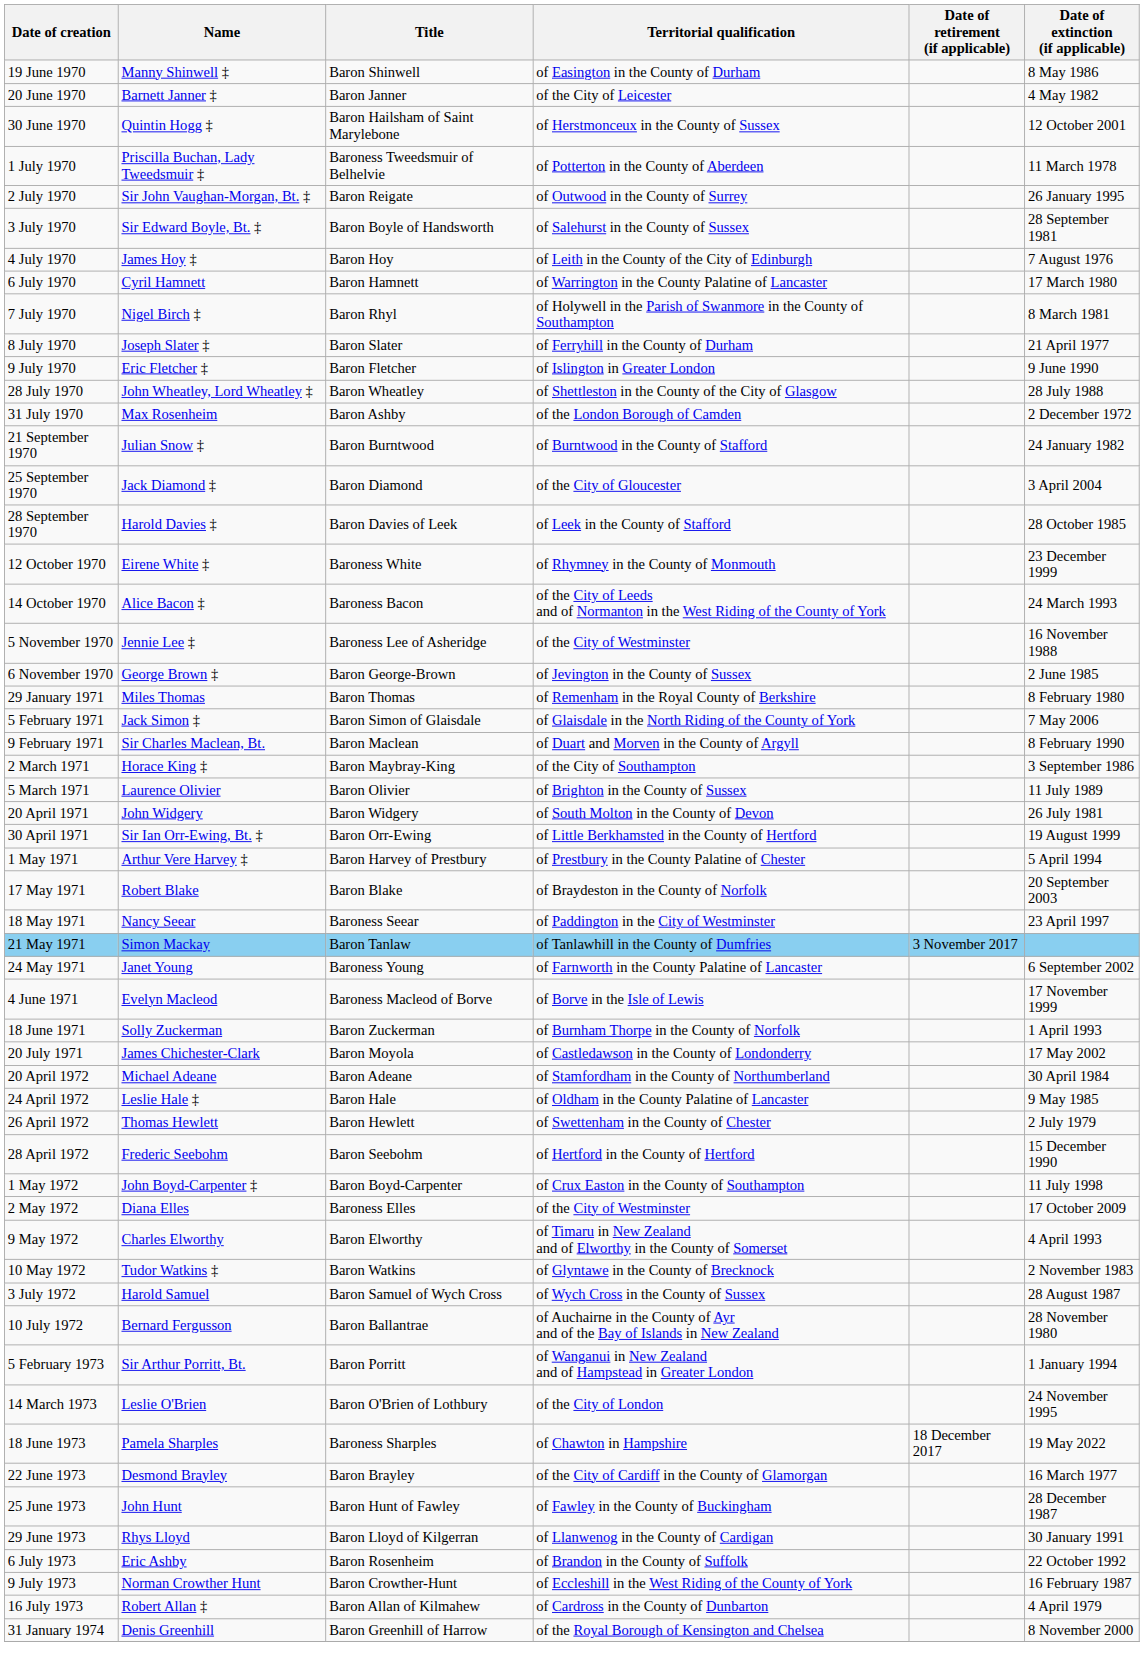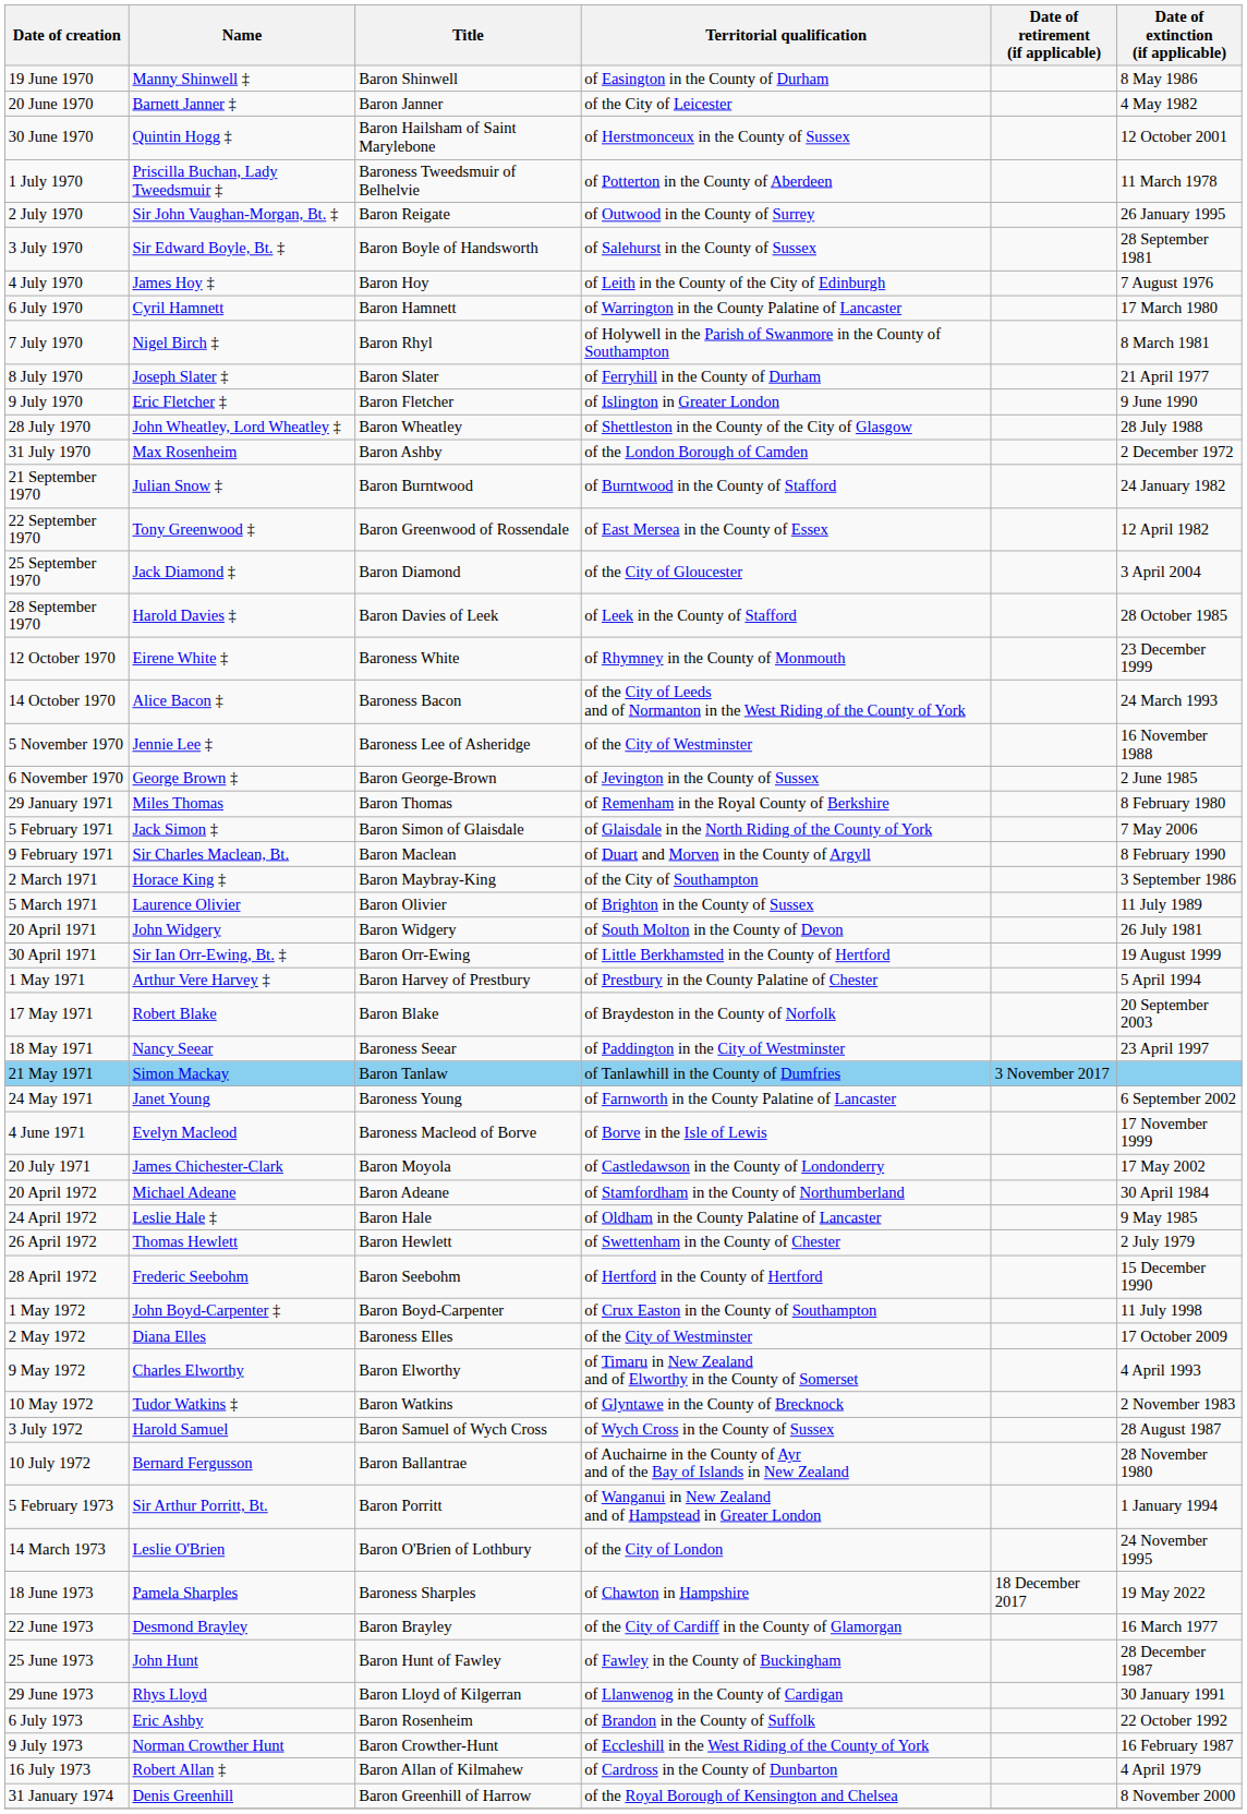 <table class="wikitable sortable sticky-header">
 <tr>
 <th>Date of creation</th>
 <th>Name</th>
 <th>Title</th>
 <th>Territorial qualification</th>
 <th>Date of retirement<br>(if applicable)</th>
 <th>Date of extinction<br>(if applicable)</th>
 </tr>
 <tr>
 <td>19 June 1970</td>
 <td><a href='#'>Manny Shinwell</a> ‡</td>
 <td>Baron Shinwell</td>
 <td>of <a href='#'>Easington</a> in the County of <a href='#'>Durham</a></td>
 <td></td>
 <td>8 May 1986</td>
 </tr>
 <tr>
 <td>20 June 1970</td>
 <td><a href='#'>Barnett Janner</a> ‡ </td>
 <td>Baron Janner</td>
 <td>of the City of <a href='#'>Leicester</a></td>
 <td></td>
 <td>4 May 1982</td>
 </tr>
 <tr>
 <td>30 June 1970</td>
 <td><a href='#'>Quintin Hogg</a> ‡ </td>
 <td>Baron Hailsham of Saint Marylebone</td>
 <td>of <a href='#'>Herstmonceux</a> in the County of <a href='#'>Sussex</a></td>
 <td></td>
 <td>12 October 2001</td>
 </tr>
 <tr>
 <td>1 July 1970</td>
 <td><a href='#'>Priscilla Buchan, Lady Tweedsmuir</a> ‡ </td>
 <td>Baroness Tweedsmuir of Belhelvie</td>
 <td>of <a href='#'>Potterton</a> in the County of <a href='#'>Aberdeen</a></td>
 <td></td>
 <td>11 March 1978</td>
 </tr>
 <tr>
 <td>2 July 1970</td>
 <td><a href='#'>Sir John Vaughan-Morgan, Bt.</a> ‡</td>
 <td>Baron Reigate</td>
 <td>of <a href='#'>Outwood</a> in the County of <a href='#'>Surrey</a></td>
 <td></td>
 <td>26 January 1995</td>
 </tr>
 <tr>
 <td>3 July 1970</td>
 <td><a href='#'>Sir Edward Boyle, Bt.</a> ‡</td>
 <td>Baron Boyle of Handsworth</td>
 <td>of <a href='#'>Salehurst</a> in the County of <a href='#'>Sussex</a></td>
 <td></td>
 <td>28 September 1981</td>
 </tr>
 <tr>
 <td>4 July 1970</td>
 <td><a href='#'>James Hoy</a> ‡</td>
 <td>Baron Hoy</td>
 <td>of <a href='#'>Leith</a> in the County of the City of <a href='#'>Edinburgh</a></td>
 <td></td>
 <td>7 August 1976</td>
 </tr>
 <tr>
 <td>6 July 1970</td>
 <td><a href='#'>Cyril Hamnett</a></td>
 <td>Baron Hamnett</td>
 <td>of <a href='#'>Warrington</a> in the County Palatine of <a href='#'>Lancaster</a></td>
 <td></td>
 <td>17 March 1980</td>
 </tr>
 <tr>
 <td>7 July 1970</td>
 <td><a href='#'>Nigel Birch</a> ‡</td>
 <td>Baron Rhyl</td>
 <td>of Holywell in the <a href='#'>Parish of Swanmore</a> in the County of <a href='#'>Southampton</a></td>
 <td></td>
 <td>8 March 1981</td>
 </tr>
 <tr>
 <td>8 July 1970</td>
 <td><a href='#'>Joseph Slater</a> ‡</td>
 <td>Baron Slater</td>
 <td>of <a href='#'>Ferryhill</a> in the County of <a href='#'>Durham</a></td>
 <td></td>
 <td>21 April 1977</td>
 </tr>
 <tr>
 <td>9 July 1970</td>
 <td><a href='#'>Eric Fletcher</a> ‡</td>
 <td>Baron Fletcher</td>
 <td>of <a href='#'>Islington</a> in <a href='#'>Greater London</a></td>
 <td></td>
 <td>9 June 1990</td>
 </tr>
 <tr>
 <td>28 July 1970</td>
 <td><a href='#'>John Wheatley, Lord Wheatley</a> ‡</td>
 <td>Baron Wheatley</td>
 <td>of <a href='#'>Shettleston</a> in the County of the City of <a href='#'>Glasgow</a></td>
 <td></td>
 <td>28 July 1988</td>
 </tr>
 <tr>
 <td>31 July 1970</td>
 <td><a href='#'>Max Rosenheim</a></td>
 <td>Baron Ashby</td>
 <td>of the <a href='#'>London Borough of Camden</a></td>
 <td></td>
 <td>2 December 1972</td>
 </tr>
 <tr>
 <td>21 September 1970</td>
 <td><a href='#'>Julian Snow</a> ‡</td>
 <td>Baron Burntwood</td>
 <td>of <a href='#'>Burntwood</a> in the County of <a href='#'>Stafford</a></td>
 <td></td>
 <td>24 January 1982</td>
+</tr>
+<tr>
+<td>22 September 1970</td>
+<td><a href='#'>Tony Greenwood</a> ‡</td>
+<td>Baron Greenwood of Rossendale</td>
+<td>of <a href='#'>East Mersea</a> in the County of <a href='#'>Essex</a></td>
+<td></td>
+<td>12 April 1982</td>
 </tr>
 <tr>
 <td>25 September 1970</td>
 <td><a href='#'>Jack Diamond</a> ‡</td>
 <td>Baron Diamond</td>
 <td>of the <a href='#'>City of Gloucester</a></td>
 <td></td>
 <td>3 April 2004</td>
 </tr>
 <tr>
 <td>28 September 1970</td>
 <td><a href='#'>Harold Davies</a> ‡</td>
 <td>Baron Davies of Leek</td>
 <td>of <a href='#'>Leek</a> in the County of <a href='#'>Stafford</a></td>
 <td></td>
 <td>28 October 1985</td>
 </tr>
 <tr>
 <td>12 October 1970</td>
 <td><a href='#'>Eirene White</a> ‡</td>
 <td>Baroness White</td>
 <td>of <a href='#'>Rhymney</a> in the County of <a href='#'>Monmouth</a></td>
 <td></td>
 <td>23 December 1999</td>
 </tr>
 <tr>
 <td>14 October 1970</td>
 <td><a href='#'>Alice Bacon</a> ‡</td>
 <td>Baroness Bacon</td>
 <td>of the <a href='#'>City of Leeds</a><br>and of <a href='#'>Normanton</a> in the <a href='#'>West Riding of the County of York</a></td>
 <td></td>
 <td>24 March 1993</td>
 </tr>
 <tr>
 <td>5 November 1970</td>
 <td><a href='#'>Jennie Lee</a> ‡</td>
 <td>Baroness Lee of Asheridge</td>
 <td>of the <a href='#'>City of Westminster</a></td>
 <td></td>
 <td>16 November 1988</td>
 </tr>
 <tr>
 <td>6 November 1970</td>
 <td><a href='#'>George Brown</a> ‡</td>
 <td>Baron George-Brown</td>
 <td>of <a href='#'>Jevington</a> in the County of <a href='#'>Sussex</a></td>
 <td></td>
 <td>2 June 1985</td>
 </tr>
 <tr>
 <td>29 January 1971</td>
 <td><a href='#'>Miles Thomas</a></td>
 <td>Baron Thomas</td>
 <td>of <a href='#'>Remenham</a> in the Royal County of <a href='#'>Berkshire</a></td>
 <td></td>
 <td>8 February 1980</td>
 </tr>
 <tr>
 <td>5 February 1971</td>
 <td><a href='#'>Jack Simon</a> ‡</td>
 <td>Baron Simon of Glaisdale</td>
 <td>of <a href='#'>Glaisdale</a> in the <a href='#'>North Riding of the County of York</a></td>
 <td></td>
 <td>7 May 2006</td>
 </tr>
 <tr>
 <td>9 February 1971</td>
 <td><a href='#'>Sir Charles Maclean, Bt.</a></td>
 <td>Baron Maclean</td>
 <td>of <a href='#'>Duart</a> and <a href='#'>Morven</a> in the County of <a href='#'>Argyll</a></td>
 <td></td>
 <td>8 February 1990</td>
 </tr>
 <tr>
 <td>2 March 1971</td>
 <td><a href='#'>Horace King</a> ‡</td>
 <td>Baron Maybray-King</td>
 <td>of the City of <a href='#'>Southampton</a></td>
 <td></td>
 <td>3 September 1986</td>
 </tr>
 <tr>
 <td>5 March 1971</td>
 <td><a href='#'>Laurence Olivier</a></td>
 <td>Baron Olivier</td>
 <td>of <a href='#'>Brighton</a> in the County of <a href='#'>Sussex</a></td>
 <td></td>
 <td>11 July 1989</td>
 </tr>
 <tr>
 <td>20 April 1971</td>
 <td><a href='#'>John Widgery</a></td>
 <td>Baron Widgery</td>
 <td>of <a href='#'>South Molton</a> in the County of <a href='#'>Devon</a></td>
 <td></td>
 <td>26 July 1981</td>
 </tr>
 <tr>
 <td>30 April 1971</td>
 <td><a href='#'>Sir Ian Orr-Ewing, Bt.</a> ‡</td>
 <td>Baron Orr-Ewing</td>
 <td>of <a href='#'>Little Berkhamsted</a> in the County of <a href='#'>Hertford</a></td>
 <td></td>
 <td>19 August 1999</td>
 </tr>
 <tr>
 <td>1 May 1971</td>
 <td><a href='#'>Arthur Vere Harvey</a> ‡</td>
 <td>Baron Harvey of Prestbury</td>
 <td>of <a href='#'>Prestbury</a> in the County Palatine of <a href='#'>Chester</a></td>
 <td></td>
 <td>5 April 1994</td>
 </tr>
 <tr>
 <td>17 May 1971</td>
 <td><a href='#'>Robert Blake</a></td>
 <td>Baron Blake</td>
 <td>of Braydeston in the County of <a href='#'>Norfolk</a></td>
 <td></td>
 <td>20 September 2003</td>
 </tr>
 <tr>
 <td>18 May 1971</td>
 <td><a href='#'>Nancy Seear</a></td>
 <td>Baroness Seear</td>
 <td>of <a href='#'>Paddington</a> in the <a href='#'>City of Westminster</a></td>
 <td></td>
 <td>23 April 1997</td>
 </tr>
 <tr id="Baron Tanlaw" scope=row style="background:#89CFF0">
 <td>21 May 1971</td>
 <td><a href='#'>Simon Mackay</a> </td>
 <td>Baron Tanlaw</td>
 <td>of Tanlawhill in the County of <a href='#'>Dumfries</a></td>
 <td>3 November 2017 </td>
 <td></td>
 </tr>
 <tr>
 <td>24 May 1971</td>
 <td><a href='#'>Janet Young</a></td>
 <td>Baroness Young</td>
 <td>of <a href='#'>Farnworth</a> in the County Palatine of <a href='#'>Lancaster</a></td>
 <td></td>
 <td>6 September 2002</td>
 </tr>
 <tr>
 <td>4 June 1971</td>
 <td><a href='#'>Evelyn Macleod</a></td>
 <td>Baroness Macleod of Borve</td>
 <td>of <a href='#'>Borve</a> in the <a href='#'>Isle of Lewis</a></td>
 <td></td>
 <td>17 November 1999</td>
-</tr>
-<tr>
-<td>18 June 1971</td>
-<td><a href='#'>Solly Zuckerman</a></td>
-<td>Baron Zuckerman</td>
-<td>of <a href='#'>Burnham Thorpe</a> in the County of <a href='#'>Norfolk</a></td>
-<td></td>
-<td>1 April 1993</td>
 </tr>
 <tr>
 <td>20 July 1971</td>
 <td><a href='#'>James Chichester-Clark</a></td>
 <td>Baron Moyola</td>
 <td>of <a href='#'>Castledawson</a> in the County of <a href='#'>Londonderry</a></td>
 <td></td>
 <td>17 May 2002</td>
 </tr>
 <tr>
 <td>20 April 1972</td>
 <td><a href='#'>Michael Adeane</a></td>
 <td>Baron Adeane</td>
 <td>of <a href='#'>Stamfordham</a> in the County of <a href='#'>Northumberland</a></td>
 <td></td>
 <td>30 April 1984</td>
 </tr>
 <tr>
 <td>24 April 1972</td>
 <td><a href='#'>Leslie Hale</a> ‡</td>
 <td>Baron Hale</td>
 <td>of <a href='#'>Oldham</a> in the County Palatine of <a href='#'>Lancaster</a></td>
 <td></td>
 <td>9 May 1985</td>
 </tr>
 <tr>
 <td>26 April 1972</td>
 <td><a href='#'>Thomas Hewlett</a></td>
 <td>Baron Hewlett</td>
 <td>of <a href='#'>Swettenham</a> in the County of <a href='#'>Chester</a></td>
 <td></td>
 <td>2 July 1979</td>
 </tr>
 <tr>
 <td>28 April 1972</td>
 <td><a href='#'>Frederic Seebohm</a></td>
 <td>Baron Seebohm</td>
 <td>of <a href='#'>Hertford</a> in the County of <a href='#'>Hertford</a></td>
 <td></td>
 <td>15 December 1990</td>
 </tr>
 <tr>
 <td>1 May 1972</td>
 <td><a href='#'>John Boyd-Carpenter</a> ‡ </td>
 <td>Baron Boyd-Carpenter</td>
 <td>of <a href='#'>Crux Easton</a> in the County of <a href='#'>Southampton</a></td>
 <td></td>
 <td>11 July 1998</td>
 </tr>
 <tr>
 <td>2 May 1972</td>
 <td><a href='#'>Diana Elles</a></td>
 <td>Baroness Elles</td>
 <td>of the <a href='#'>City of Westminster</a></td>
 <td></td>
 <td>17 October 2009</td>
 </tr>
 <tr>
 <td>9 May 1972</td>
 <td><a href='#'>Charles Elworthy</a></td>
 <td>Baron Elworthy</td>
 <td>of <a href='#'>Timaru</a> in <a href='#'>New Zealand</a><br>and of <a href='#'>Elworthy</a> in the County of <a href='#'>Somerset</a></td>
 <td></td>
 <td>4 April 1993</td>
 </tr>
 <tr>
 <td>10 May 1972</td>
 <td><a href='#'>Tudor Watkins</a> ‡</td>
 <td>Baron Watkins</td>
 <td>of <a href='#'>Glyntawe</a> in the County of <a href='#'>Brecknock</a></td>
 <td></td>
 <td>2 November 1983</td>
 </tr>
 <tr>
 <td>3 July 1972</td>
 <td><a href='#'>Harold Samuel</a></td>
 <td>Baron Samuel of Wych Cross</td>
 <td>of <a href='#'>Wych Cross</a> in the County of <a href='#'>Sussex</a></td>
 <td></td>
 <td>28 August 1987</td>
 </tr>
 <tr>
 <td>10 July 1972</td>
 <td><a href='#'>Bernard Fergusson</a></td>
 <td>Baron Ballantrae</td>
 <td>of Auchairne in the County of <a href='#'>Ayr</a><br>and of the <a href='#'>Bay of Islands</a> in <a href='#'>New Zealand</a></td>
 <td></td>
 <td>28 November 1980</td>
 </tr>
 <tr>
 <td>5 February 1973</td>
 <td><a href='#'>Sir Arthur Porritt, Bt.</a></td>
 <td>Baron Porritt</td>
 <td>of <a href='#'>Wanganui</a> in <a href='#'>New Zealand</a><br>and of <a href='#'>Hampstead</a> in <a href='#'>Greater London</a></td>
 <td></td>
 <td>1 January 1994</td>
 </tr>
 <tr>
 <td>14 March 1973</td>
 <td><a href='#'>Leslie O'Brien</a></td>
 <td>Baron O'Brien of Lothbury</td>
 <td>of the <a href='#'>City of London</a></td>
 <td></td>
 <td>24 November 1995</td>
 </tr>
 <tr id="Baroness Sharples">
 <td>18 June 1973</td>
 <td><a href='#'>Pamela Sharples</a></td>
 <td>Baroness Sharples</td>
 <td>of <a href='#'>Chawton</a> in <a href='#'>Hampshire</a></td>
 <td>18 December 2017 </td>
 <td>19 May 2022</td>
 </tr>
 <tr>
 <td>22 June 1973</td>
 <td><a href='#'>Desmond Brayley</a></td>
 <td>Baron Brayley</td>
 <td>of the <a href='#'>City of Cardiff</a> in the County of <a href='#'>Glamorgan</a></td>
 <td></td>
 <td>16 March 1977</td>
 </tr>
 <tr>
 <td>25 June 1973</td>
 <td><a href='#'>John Hunt</a></td>
 <td>Baron Hunt of Fawley</td>
 <td>of <a href='#'>Fawley</a> in the County of <a href='#'>Buckingham</a></td>
 <td></td>
 <td>28 December 1987</td>
 </tr>
 <tr>
 <td>29 June 1973</td>
 <td><a href='#'>Rhys Lloyd</a></td>
 <td>Baron Lloyd of Kilgerran</td>
 <td>of <a href='#'>Llanwenog</a> in the County of <a href='#'>Cardigan</a></td>
 <td></td>
 <td>30 January 1991</td>
 </tr>
 <tr>
 <td>6 July 1973</td>
 <td><a href='#'>Eric Ashby</a></td>
 <td>Baron Rosenheim</td>
 <td>of <a href='#'>Brandon</a> in the County of <a href='#'>Suffolk</a></td>
 <td></td>
 <td>22 October 1992</td>
 </tr>
 <tr>
 <td>9 July 1973</td>
 <td><a href='#'>Norman Crowther Hunt</a></td>
 <td>Baron Crowther-Hunt</td>
 <td>of <a href='#'>Eccleshill</a> in the <a href='#'>West Riding of the County of York</a></td>
 <td></td>
 <td>16 February 1987</td>
 </tr>
 <tr>
 <td>16 July 1973</td>
 <td><a href='#'>Robert Allan</a> ‡</td>
 <td>Baron Allan of Kilmahew</td>
 <td>of <a href='#'>Cardross</a> in the County of <a href='#'>Dunbarton</a></td>
 <td></td>
 <td>4 April 1979</td>
 </tr>
 <tr>
 <td>31 January 1974</td>
 <td><a href='#'>Denis Greenhill</a></td>
 <td>Baron Greenhill of Harrow</td>
 <td>of the <a href='#'>Royal Borough of Kensington and Chelsea</a></td>
 <td></td>
 <td>8 November 2000</td>
 </tr>
 <tr>
 </tr>
 </table>
